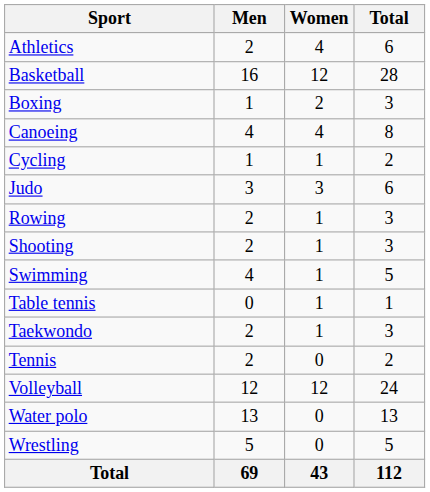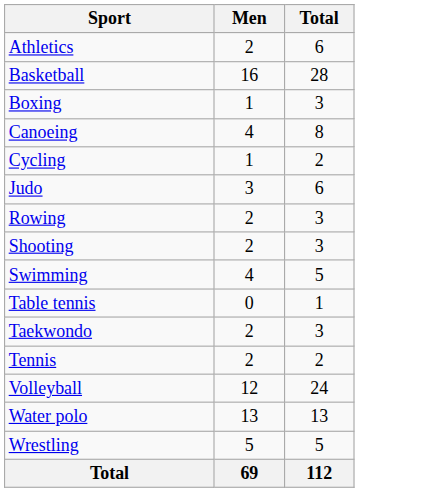 <table class="wikitable sortable" style="text-align:center;">
 <tr>
 <th width=180>Sport</th>
 <th width=55>Men</th>
-<th width=55>Women</th>
 <th width=55>Total</th>
 </tr>
 <tr>
 <td align=left><a href='#'>Athletics</a></td>
 <td>2</td>
-<td>4</td>
 <td>6</td>
 </tr>
 <tr>
 <td align=left><a href='#'>Basketball</a></td>
 <td>16</td>
-<td>12</td>
 <td>28</td>
 </tr>
 <tr>
 <td align=left><a href='#'>Boxing</a></td>
 <td>1</td>
-<td>2</td>
 <td>3</td>
 </tr>
 <tr>
 <td align=left><a href='#'>Canoeing</a></td>
-<td>4</td>
 <td>4</td>
 <td>8</td>
 </tr>
 <tr>
 <td align=left><a href='#'>Cycling</a></td>
 <td>1</td>
-<td>1</td>
 <td>2</td>
 </tr>
 <tr>
 <td align=left><a href='#'>Judo</a></td>
-<td>3</td>
 <td>3</td>
 <td>6</td>
 </tr>
 <tr>
 <td align=left><a href='#'>Rowing</a></td>
 <td>2</td>
-<td>1</td>
 <td>3</td>
 </tr>
 <tr>
 <td align=left><a href='#'>Shooting</a></td>
 <td>2</td>
-<td>1</td>
 <td>3</td>
 </tr>
 <tr>
 <td align=left><a href='#'>Swimming</a></td>
 <td>4</td>
-<td>1</td>
 <td>5</td>
 </tr>
 <tr>
 <td align=left><a href='#'>Table tennis</a></td>
 <td>0</td>
 <td>1</td>
-<td>1</td>
 </tr>
 <tr>
 <td align=left><a href='#'>Taekwondo</a></td>
 <td>2</td>
-<td>1</td>
 <td>3</td>
 </tr>
 <tr>
 <td align=left><a href='#'>Tennis</a></td>
 <td>2</td>
-<td>0</td>
 <td>2</td>
 </tr>
 <tr>
 <td align=left><a href='#'>Volleyball</a></td>
-<td>12</td>
 <td>12</td>
 <td>24</td>
 </tr>
 <tr>
 <td align=left><a href='#'>Water polo</a></td>
 <td>13</td>
-<td>0</td>
 <td>13</td>
 </tr>
 <tr>
 <td align=left><a href='#'>Wrestling</a></td>
 <td>5</td>
-<td>0</td>
 <td>5</td>
 </tr>
 <tr>
 <th>Total</th>
 <th>69</th>
-<th>43</th>
 <th>112</th>
 </tr>
 </table>
